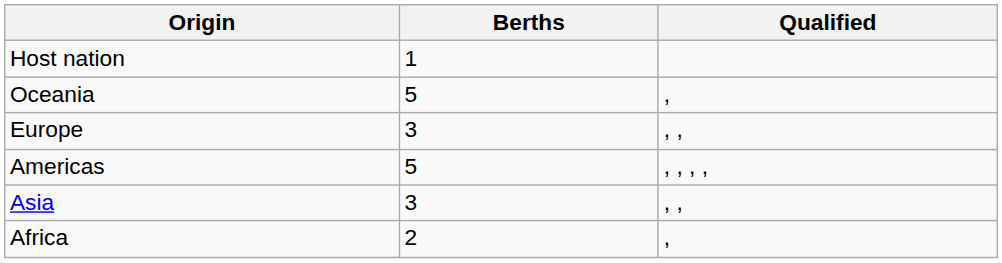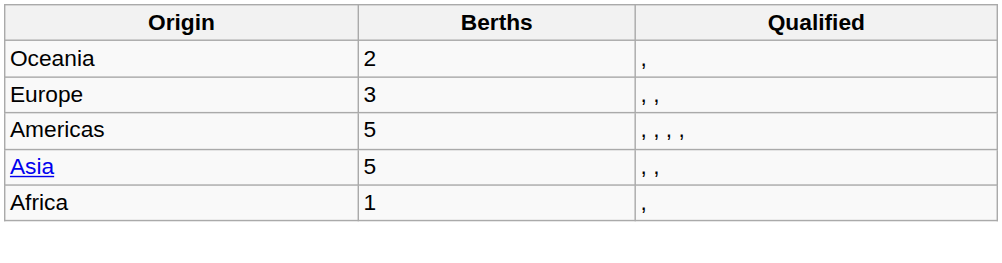 <table class="wikitable" style="width:700px;">
 <tr>
 <th>Origin</th>
 <th>Berths</th>
 <th>Qualified</th>
 </tr>
 <tr>
-<td>Host nation</td>
-<td>1</td>
-<td></td>
-</tr>
-<tr>
 <td>Oceania</td>
-<td>5</td>
+<td>2</td>
 <td>, </td>
 </tr>
 <tr>
 <td>Europe</td>
 <td>3</td>
 <td>, ,  </td>
 </tr>
 <tr>
 <td>Americas</td>
 <td>5</td>
 <td>, , ,  , </td>
 </tr>
 <tr>
 <td><a href='#'>Asia</a></td>
-<td>3</td>
+<td>5</td>
 <td>,  , </td>
 </tr>
 <tr>
 <td>Africa</td>
-<td>2</td>
+<td>1</td>
 <td>, </td>
 </tr>
 </table>
